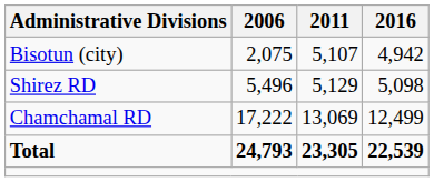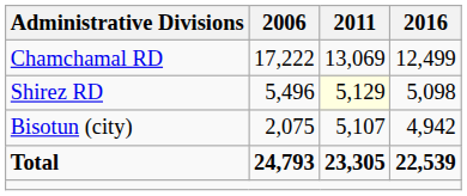 <table class="wikitable">
 <tr>
 <th>Administrative Divisions</th>
 <th>2006</th>
 <th>2011</th>
 <th>2016</th>
 </tr>
 <tr>
+<td><a href='#'>Chamchamal RD</a></td>
+<td style="text-align: right;">17,222</td>
+<td style="text-align: right;">13,069</td>
+<td style="text-align: right;">12,499</td>
+</tr>
+<tr>
+<td><a href='#'>Shirez RD</a></td>
+<td style="text-align: right;">5,496</td>
+<td style="background: lightyellow; text-align: right;">5,129</td>
+<td style="text-align: right;">5,098</td>
+</tr>
+<tr>
 <td><a href='#'>Bisotun</a> (city)</td>
 <td style="text-align: right;">2,075</td>
 <td style="text-align: right;">5,107</td>
 <td style="text-align: right;">4,942</td>
-</tr>
-<tr>
-<td><a href='#'>Shirez RD</a></td>
-<td style="text-align: right;">5,496</td>
-<td style="text-align: right;">5,129</td>
-<td style="text-align: right;">5,098</td>
-</tr>
-<tr>
-<td><a href='#'>Chamchamal RD</a></td>
-<td style="text-align: right;">17,222</td>
-<td style="text-align: right;">13,069</td>
-<td style="text-align: right;">12,499</td>
 </tr>
 <tr>
 <td><strong>Total</strong></td>
 <td style="text-align: right;"><strong>24,793</strong></td>
 <td style="text-align: right;"><strong>23,305</strong></td>
 <td style="text-align: right;"><strong>22,539</strong></td>
 </tr>
 <tr>
 <td colspan=4></td>
 </tr>
 </table>
